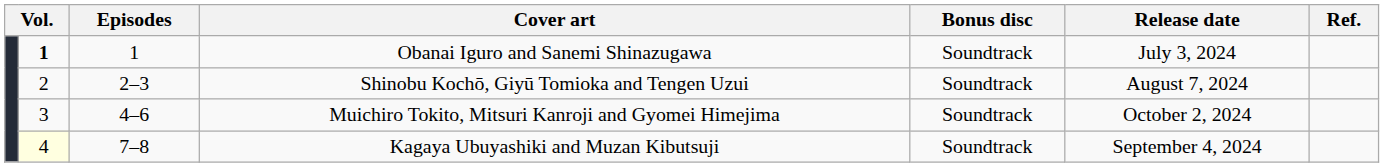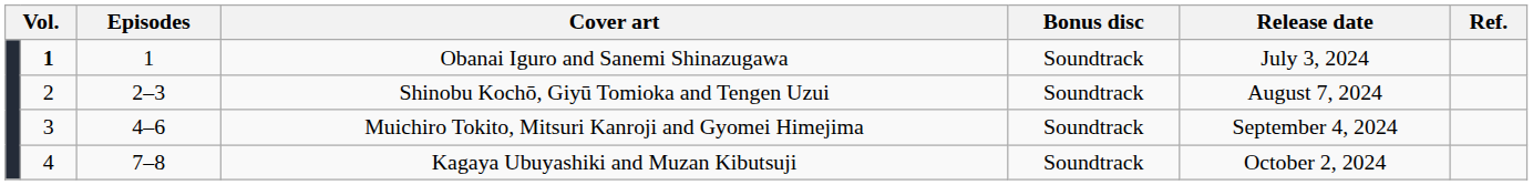 <table class="wikitable" style="text-align: center; width: 70%;">
 <tr>
 <th colspan="2">Vol.</th>
 <th>Episodes</th>
 <th>Cover art</th>
 <th>Bonus disc</th>
 <th>Release date</th>
 <th width="5%">Ref.</th>
 </tr>
 <tr>
 <td rowspan="6" width="1%" style="background: #242B38;"></td>
 <td><strong>1</strong></td>
 <td>1</td>
 <td>Obanai Iguro and Sanemi Shinazugawa</td>
 <td>Soundtrack</td>
 <td>July 3, 2024</td>
 <td></td>
 </tr>
 <tr>
 <td>2</td>
 <td>2–3</td>
 <td>Shinobu Kochō, Giyū Tomioka and Tengen Uzui</td>
 <td>Soundtrack</td>
 <td>August 7, 2024</td>
 <td></td>
 </tr>
 <tr>
 <td>3</td>
 <td>4–6</td>
 <td>Muichiro Tokito, Mitsuri Kanroji and Gyomei Himejima</td>
 <td>Soundtrack</td>
+<td>September 4, 2024</td>
+<td></td>
+</tr>
+<tr>
+<td>4</td>
+<td>7–8</td>
+<td>Kagaya Ubuyashiki and Muzan Kibutsuji</td>
+<td>Soundtrack</td>
 <td>October 2, 2024</td>
 <td></td>
 </tr>
-<tr>
-<td style="background: lightyellow;">4</td>
-<td>7–8</td>
-<td>Kagaya Ubuyashiki and Muzan Kibutsuji</td>
-<td>Soundtrack</td>
-<td>September 4, 2024</td>
-<td></td>
-</tr>
 </table>
